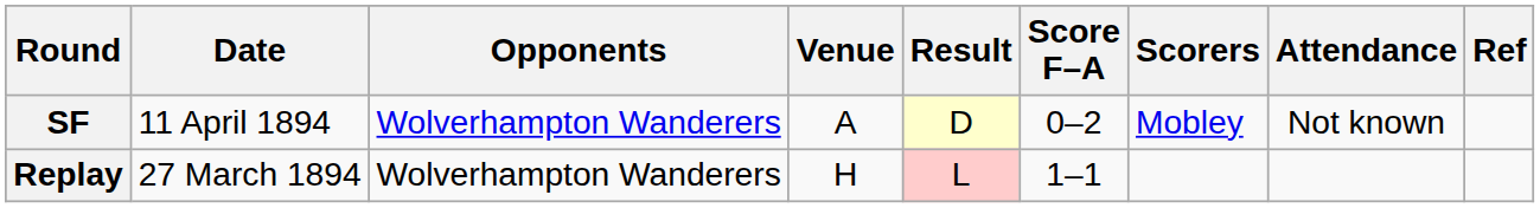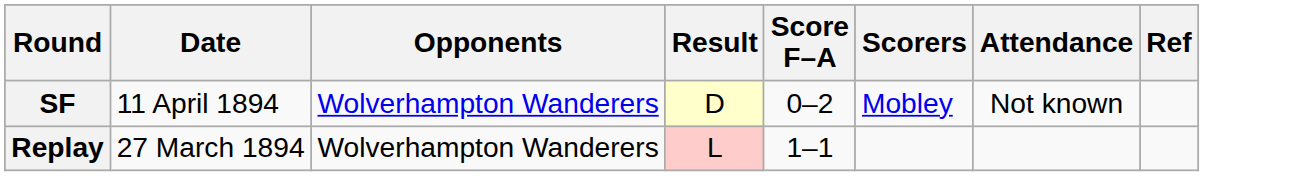 <table class="wikitable" style=text-align:center>
 <tr>
 <th scope=col>Round</th>
 <th scope=col>Date</th>
 <th scope=col>Opponents</th>
-<th scope=col>Venue</th>
 <th scope=col>Result</th>
 <th scope=col>Score<br>F–A</th>
 <th scope=col>Scorers</th>
 <th scope=col>Attendance</th>
 <th scope=col>Ref</th>
 </tr>
 <tr>
 <th scope=row>SF</th>
 <td style=text-align:left>11 April 1894</td>
 <td style=text-align:left><a href='#'>Wolverhampton Wanderers</a></td>
-<td>A</td>
 <td style=background:#ffc>D</td>
 <td>0–2</td>
 <td style=text-align:left><a href='#'>Mobley</a></td>
 <td>Not known</td>
 <td></td>
 </tr>
 <tr>
 <th scope=row>Replay</th>
 <td style=text-align:left>27 March 1894</td>
 <td style=text-align:left>Wolverhampton Wanderers</td>
-<td>H</td>
 <td style=background:#fcc>L</td>
 <td>1–1</td>
 <td></td>
 <td></td>
 <td></td>
 </tr>
 </table>
